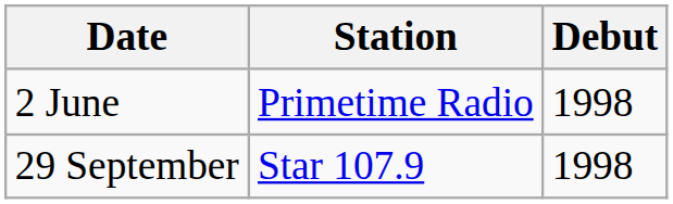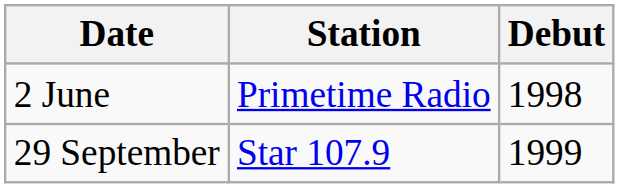 <table class="wikitable">
 <tr>
 <th>Date</th>
 <th>Station</th>
 <th>Debut</th>
 </tr>
 <tr>
 <td>2 June</td>
 <td><a href='#'>Primetime Radio</a></td>
 <td>1998</td>
 </tr>
 <tr>
 <td>29 September</td>
 <td><a href='#'>Star 107.9</a></td>
-<td>1998</td>
+<td>1999</td>
 </tr>
 </table>
